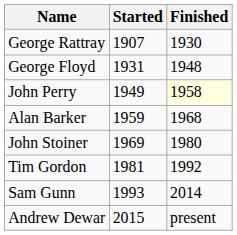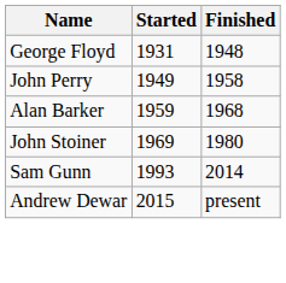 <table class="wikitable sortable">
 <tr>
 <th>Name</th>
 <th>Started</th>
 <th>Finished</th>
-</tr>
-<tr>
-<td>George Rattray</td>
-<td>1907</td>
-<td>1930</td>
 </tr>
 <tr>
 <td>George Floyd</td>
 <td>1931</td>
 <td>1948</td>
 </tr>
 <tr>
 <td>John Perry</td>
 <td>1949</td>
-<td style="background: lightyellow;">1958</td>
+<td>1958</td>
 </tr>
 <tr>
 <td>Alan Barker</td>
 <td>1959</td>
 <td>1968</td>
 </tr>
 <tr>
 <td>John Stoiner</td>
 <td>1969</td>
 <td>1980</td>
 </tr>
 <tr>
-<td>Tim Gordon</td>
-<td>1981</td>
-<td>1992</td>
-</tr>
-<tr>
 <td>Sam Gunn</td>
 <td>1993</td>
 <td>2014</td>
 </tr>
 <tr>
 <td>Andrew Dewar</td>
 <td>2015</td>
 <td>present</td>
 </tr>
 </table>
